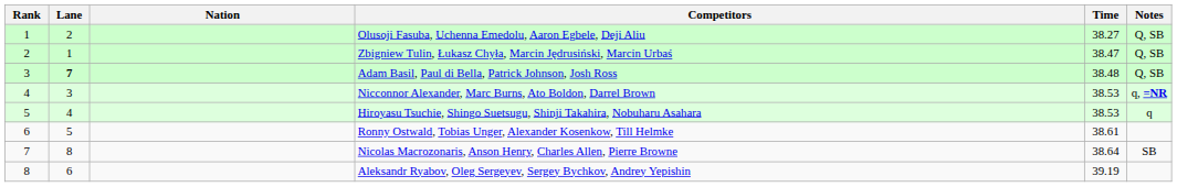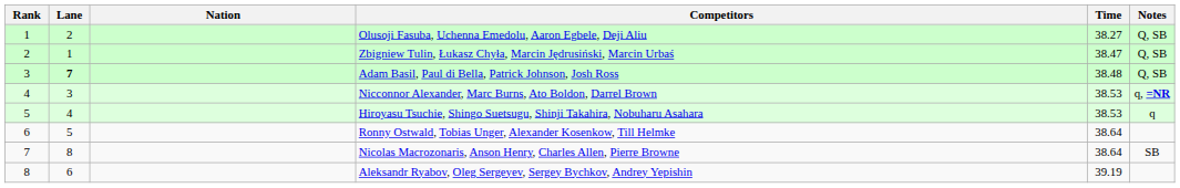 <table class="wikitable sortable"  style="width:75%; text-align:center; font-size:95%;">
 <tr>
 <th width=15>Rank</th>
 <th width=15>Lane</th>
 <th width=250>Nation</th>
 <th width=700>Competitors</th>
 <th width=15>Time</th>
 <th width=15>Notes</th>
 </tr>
 <tr bgcolor=ccffcc>
 <td>1</td>
 <td>2</td>
 <td align=left></td>
 <td align=left><a href='#'>Olusoji Fasuba</a>, <a href='#'>Uchenna Emedolu</a>, <a href='#'>Aaron Egbele</a>, <a href='#'>Deji Aliu</a></td>
 <td>38.27</td>
 <td>Q, SB</td>
 </tr>
 <tr bgcolor=ccffcc>
 <td>2</td>
 <td>1</td>
 <td align=left></td>
 <td align=left><a href='#'>Zbigniew Tulin</a>, <a href='#'>Łukasz Chyła</a>, <a href='#'>Marcin Jędrusiński</a>, <a href='#'>Marcin Urbaś</a></td>
 <td>38.47</td>
 <td>Q, SB</td>
 </tr>
 <tr bgcolor=ccffcc>
 <td>3</td>
 <td><strong>7</strong></td>
 <td align=left></td>
 <td align=left><a href='#'>Adam Basil</a>, <a href='#'>Paul di Bella</a>, <a href='#'>Patrick Johnson</a>, <a href='#'>Josh Ross</a></td>
 <td>38.48</td>
 <td>Q, SB</td>
 </tr>
 <tr bgcolor=ddffdd>
 <td>4</td>
 <td>3</td>
 <td align=left></td>
 <td align=left><a href='#'>Nicconnor Alexander</a>, <a href='#'>Marc Burns</a>, <a href='#'>Ato Boldon</a>, <a href='#'>Darrel Brown</a></td>
 <td>38.53</td>
 <td>q, <strong><a href='#'>=NR</a></strong></td>
 </tr>
 <tr bgcolor=ddffdd>
 <td>5</td>
 <td>4</td>
 <td align=left></td>
 <td align=left><a href='#'>Hiroyasu Tsuchie</a>, <a href='#'>Shingo Suetsugu</a>, <a href='#'>Shinji Takahira</a>, <a href='#'>Nobuharu Asahara</a></td>
 <td>38.53</td>
 <td>q</td>
 </tr>
 <tr>
 <td>6</td>
 <td>5</td>
 <td align=left></td>
 <td align=left><a href='#'>Ronny Ostwald</a>, <a href='#'>Tobias Unger</a>, <a href='#'>Alexander Kosenkow</a>, <a href='#'>Till Helmke</a></td>
-<td>38.61</td>
+<td>38.64</td>
 <td></td>
 </tr>
 <tr>
 <td>7</td>
 <td>8</td>
 <td align=left></td>
 <td align=left><a href='#'>Nicolas Macrozonaris</a>, <a href='#'>Anson Henry</a>, <a href='#'>Charles Allen</a>, <a href='#'>Pierre Browne</a></td>
 <td>38.64</td>
 <td>SB</td>
 </tr>
 <tr>
 <td>8</td>
 <td>6</td>
 <td align=left></td>
 <td align=left><a href='#'>Aleksandr Ryabov</a>, <a href='#'>Oleg Sergeyev</a>, <a href='#'>Sergey Bychkov</a>, <a href='#'>Andrey Yepishin</a></td>
 <td>39.19</td>
 <td></td>
 </tr>
 </table>
